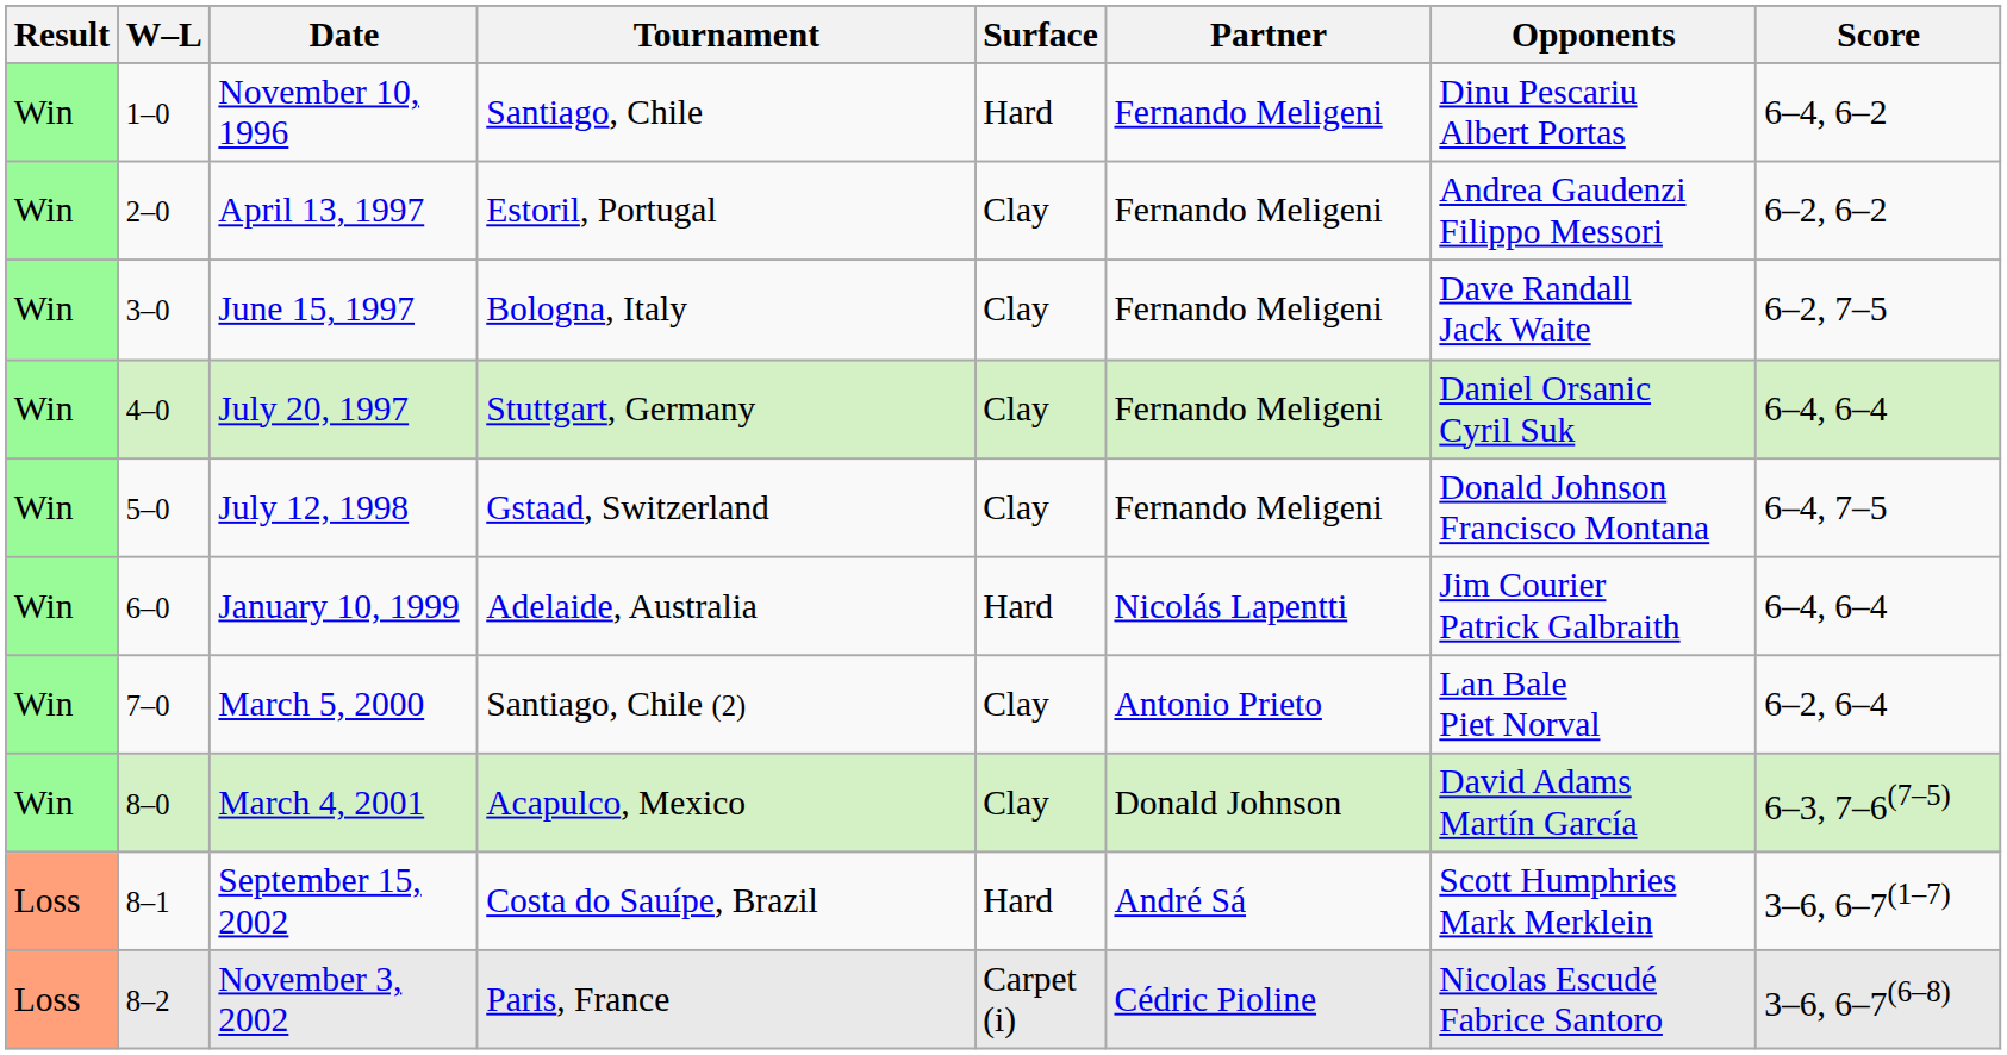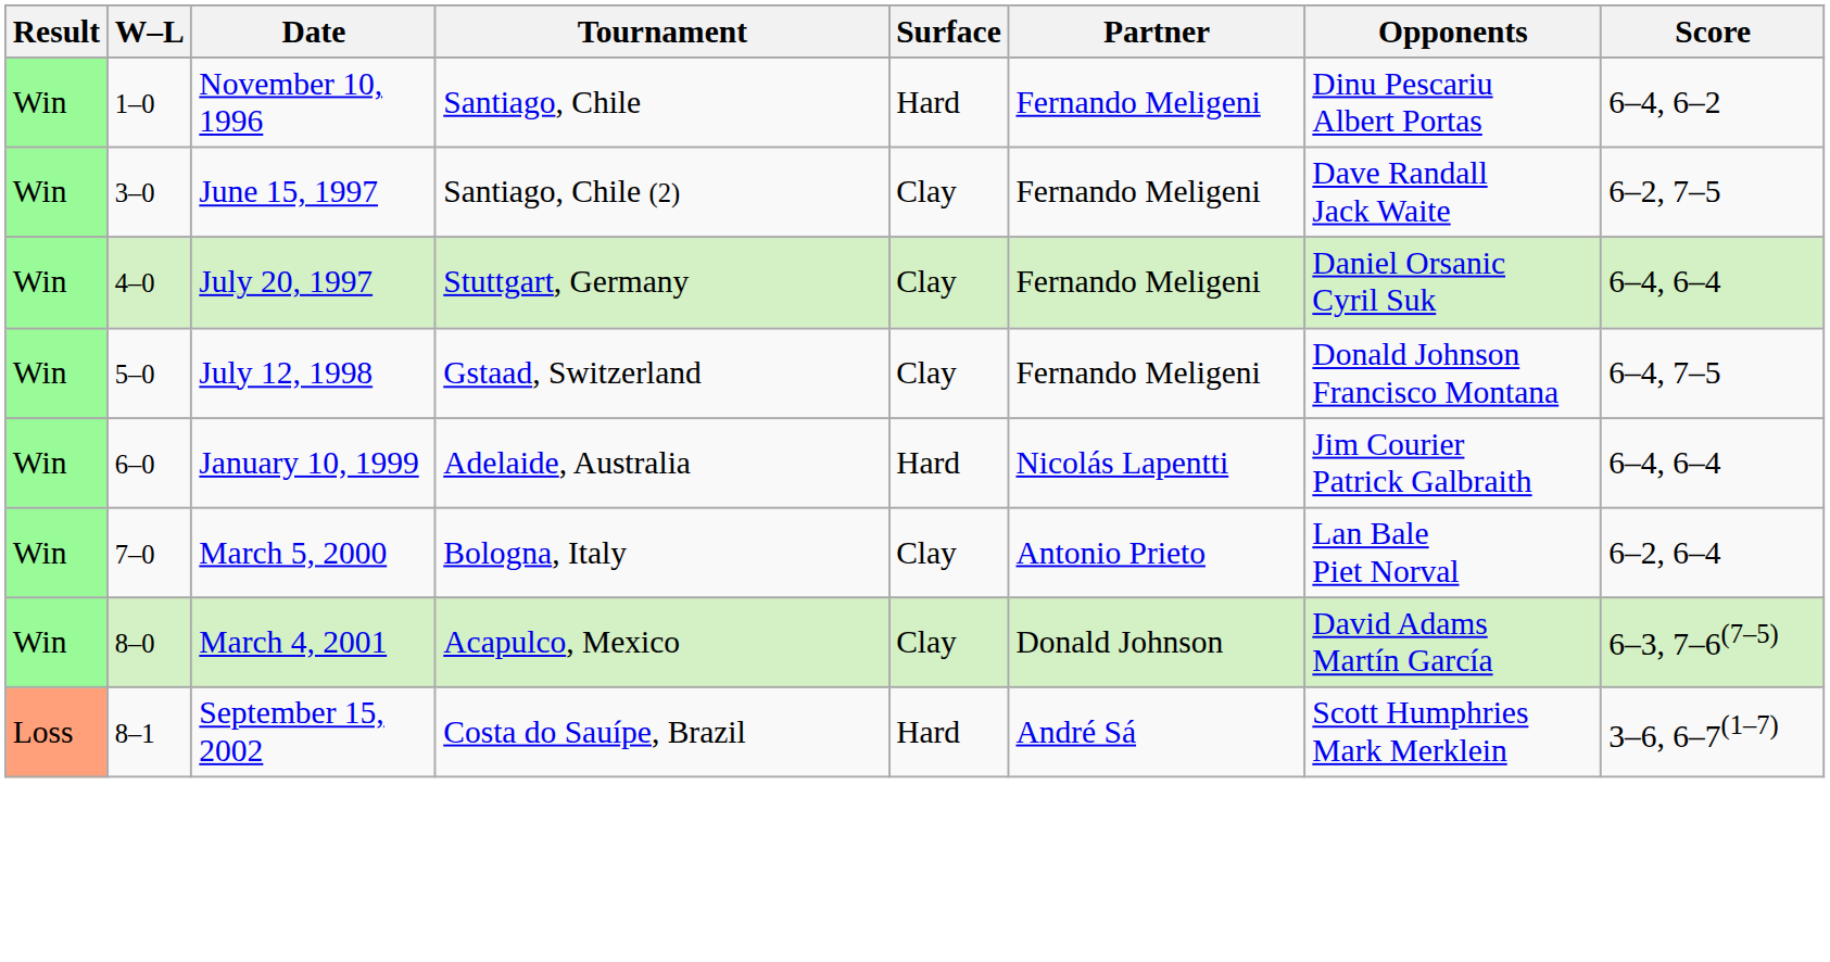 <table class="sortable wikitable" style="font-size:96%">
 <tr>
 <th>Result</th>
 <th class=unsortable>W–L</th>
 <th width="110">Date</th>
 <th width="210">Tournament</th>
 <th width="35">Surface</th>
 <th width="135">Partner</th>
 <th width="135">Opponents</th>
 <th width="100" class="unsortable">Score</th>
 </tr>
 <tr>
 <td bgcolor="#98fb98">Win</td>
 <td><small>1–0</small></td>
 <td><a href='#'>November 10, 1996</a></td>
 <td><a href='#'>Santiago</a>, Chile</td>
 <td>Hard</td>
 <td> <a href='#'>Fernando Meligeni</a></td>
 <td> <a href='#'>Dinu Pescariu</a><br> <a href='#'>Albert Portas</a></td>
 <td>6–4, 6–2</td>
 </tr>
 <tr>
 <td bgcolor="#98fb98">Win</td>
-<td><small>2–0</small></td>
-<td><a href='#'>April 13, 1997</a></td>
-<td><a href='#'>Estoril</a>, Portugal</td>
-<td>Clay</td>
-<td> Fernando Meligeni</td>
-<td> <a href='#'>Andrea Gaudenzi</a><br> <a href='#'>Filippo Messori</a></td>
-<td>6–2, 6–2</td>
-</tr>
-<tr>
-<td bgcolor="#98fb98">Win</td>
 <td><small>3–0</small></td>
 <td><a href='#'>June 15, 1997</a></td>
-<td><a href='#'>Bologna</a>, Italy</td>
+<td>Santiago, Chile <small>(2)</small></td>
 <td>Clay</td>
 <td> Fernando Meligeni</td>
 <td> <a href='#'>Dave Randall</a><br> <a href='#'>Jack Waite</a></td>
 <td>6–2, 7–5</td>
 </tr>
 <tr bgcolor="#d4f1c5">
 <td bgcolor="#98fb98">Win</td>
 <td><small>4–0</small></td>
 <td><a href='#'>July 20, 1997</a></td>
 <td><a href='#'>Stuttgart</a>, Germany</td>
 <td>Clay</td>
 <td> Fernando Meligeni</td>
 <td> <a href='#'>Daniel Orsanic</a><br> <a href='#'>Cyril Suk</a></td>
 <td>6–4, 6–4</td>
 </tr>
 <tr>
 <td bgcolor="#98fb98">Win</td>
 <td><small>5–0</small></td>
 <td><a href='#'>July 12, 1998</a></td>
 <td><a href='#'>Gstaad</a>, Switzerland</td>
 <td>Clay</td>
 <td> Fernando Meligeni</td>
 <td> <a href='#'>Donald Johnson</a><br> <a href='#'>Francisco Montana</a></td>
 <td>6–4, 7–5</td>
 </tr>
 <tr>
 <td bgcolor="#98fb98">Win</td>
 <td><small>6–0</small></td>
 <td><a href='#'>January 10, 1999</a></td>
 <td><a href='#'>Adelaide</a>, Australia</td>
 <td>Hard</td>
 <td> <a href='#'>Nicolás Lapentti</a></td>
 <td> <a href='#'>Jim Courier</a><br> <a href='#'>Patrick Galbraith</a></td>
 <td>6–4, 6–4</td>
 </tr>
 <tr>
 <td bgcolor="#98fb98">Win</td>
 <td><small>7–0</small></td>
 <td><a href='#'>March 5, 2000</a></td>
-<td>Santiago, Chile <small>(2)</small></td>
+<td><a href='#'>Bologna</a>, Italy</td>
 <td>Clay</td>
 <td> <a href='#'>Antonio Prieto</a></td>
 <td> <a href='#'>Lan Bale</a><br> <a href='#'>Piet Norval</a></td>
 <td>6–2, 6–4</td>
 </tr>
 <tr bgcolor="#d4f1c5">
 <td bgcolor="#98fb98">Win</td>
 <td><small>8–0</small></td>
 <td><a href='#'>March 4, 2001</a></td>
 <td><a href='#'>Acapulco</a>, Mexico</td>
 <td>Clay</td>
 <td> Donald Johnson</td>
 <td> <a href='#'>David Adams</a><br> <a href='#'>Martín García</a></td>
 <td>6–3, 7–6<sup>(7–5)</sup></td>
 </tr>
 <tr>
 <td bgcolor="#ffa07a">Loss</td>
 <td><small>8–1</small></td>
 <td><a href='#'>September 15, 2002</a></td>
 <td><a href='#'>Costa do Sauípe</a>, Brazil</td>
 <td>Hard</td>
 <td> <a href='#'>André Sá</a></td>
 <td> <a href='#'>Scott Humphries</a><br> <a href='#'>Mark Merklein</a></td>
 <td>3–6, 6–7<sup>(1–7)</sup></td>
 </tr>
-<tr bgcolor="#e9e9e9">
-<td bgcolor="#ffa07a">Loss</td>
-<td><small>8–2</small></td>
-<td><a href='#'>November 3, 2002</a></td>
-<td><a href='#'>Paris</a>, France</td>
-<td>Carpet (i)</td>
-<td> <a href='#'>Cédric Pioline</a></td>
-<td> <a href='#'>Nicolas Escudé</a><br> <a href='#'>Fabrice Santoro</a></td>
-<td>3–6, 6–7<sup>(6–8)</sup></td>
-</tr>
 </table>
